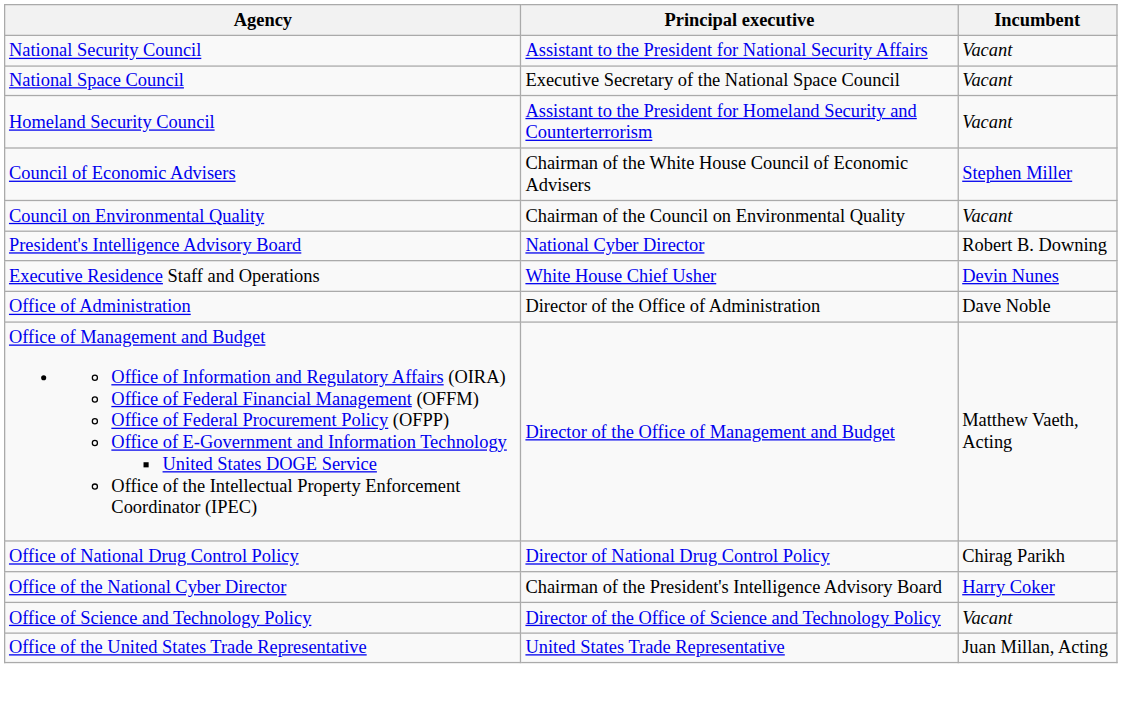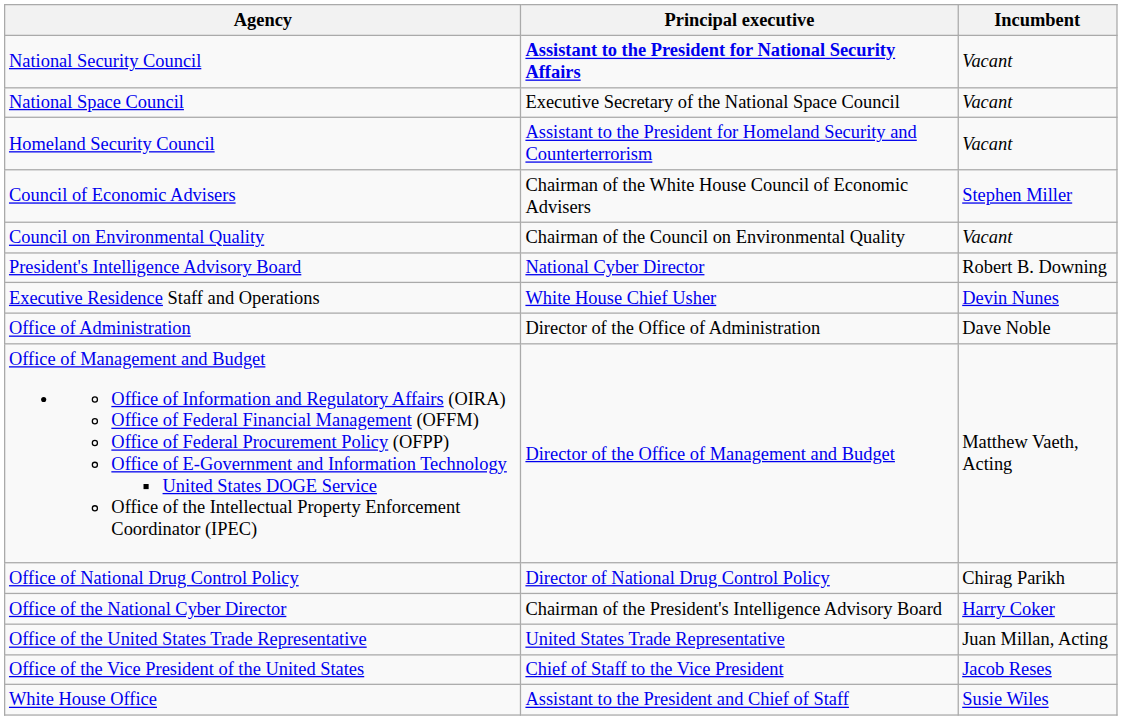 <table class=wikitable style="font-size:90%;">
 <tr>
 <th>Agency</th>
 <th>Principal executive</th>
 <th>Incumbent</th>
 </tr>
 <tr>
 <td><a href='#'>National Security Council</a></td>
-<td><a href='#'>Assistant to the President for National Security Affairs</a></td>
+<td><strong><a href='#'>Assistant to the President for National Security Affairs</a></strong></td>
 <td><em>Vacant</em></td>
 </tr>
 <tr>
 <td><a href='#'>National Space Council</a></td>
 <td>Executive Secretary of the National Space Council</td>
 <td><em>Vacant</em></td>
 </tr>
 <tr>
 <td><a href='#'>Homeland Security Council</a></td>
 <td><a href='#'>Assistant to the President for Homeland Security and Counterterrorism</a></td>
 <td><em>Vacant</em></td>
 </tr>
 <tr>
 <td><a href='#'>Council of Economic Advisers</a></td>
 <td>Chairman of the White House Council of Economic Advisers</td>
 <td><a href='#'>Stephen Miller</a></td>
 </tr>
 <tr>
 <td><a href='#'>Council on Environmental Quality</a></td>
 <td>Chairman of the Council on Environmental Quality</td>
 <td><em>Vacant</em></td>
 </tr>
 <tr>
 <td><a href='#'>President's Intelligence Advisory Board</a></td>
 <td><a href='#'>National Cyber Director</a></td>
 <td>Robert B. Downing</td>
 </tr>
 <tr>
 <td><a href='#'>Executive Residence</a> Staff and Operations</td>
 <td><a href='#'>White House Chief Usher</a></td>
 <td><a href='#'>Devin Nunes</a></td>
 </tr>
 <tr>
 <td><a href='#'>Office of Administration</a></td>
 <td>Director of the Office of Administration</td>
 <td>Dave Noble</td>
 </tr>
 <tr>
 <td><a href='#'>Office of Management and Budget</a><br><ul><li><ul><li><a href='#'>Office of Information and Regulatory Affairs</a> (OIRA)</li><li><a href='#'>Office of Federal Financial Management</a> (OFFM)</li><li><a href='#'>Office of Federal Procurement Policy</a> (OFPP)</li><li><a href='#'>Office of E-Government and Information Technology</a><ul><li><a href='#'>United States DOGE Service</a></li></ul></li><li>Office of the Intellectual Property Enforcement Coordinator (IPEC)</li></ul></li></ul></td>
 <td><a href='#'>Director of the Office of Management and Budget</a></td>
 <td>Matthew Vaeth, Acting</td>
 </tr>
 <tr>
 <td><a href='#'>Office of National Drug Control Policy</a></td>
 <td><a href='#'>Director of National Drug Control Policy</a></td>
 <td>Chirag Parikh</td>
 </tr>
 <tr>
 <td><a href='#'>Office of the National Cyber Director</a></td>
 <td>Chairman of the President's Intelligence Advisory Board</td>
 <td><a href='#'>Harry Coker</a></td>
 </tr>
 <tr>
-<td><a href='#'>Office of Science and Technology Policy</a></td>
-<td><a href='#'>Director of the Office of Science and Technology Policy</a></td>
-<td><em>Vacant</em></td>
-</tr>
-<tr>
 <td><a href='#'>Office of the United States Trade Representative</a></td>
 <td><a href='#'>United States Trade Representative</a></td>
 <td>Juan Millan, Acting</td>
 </tr>
+<tr>
+<td><a href='#'>Office of the Vice President of the United States</a></td>
+<td><a href='#'>Chief of Staff to the Vice President</a></td>
+<td><a href='#'>Jacob Reses</a></td>
+</tr>
+<tr>
+<td><a href='#'>White House Office</a></td>
+<td><a href='#'>Assistant to the President and Chief of Staff</a></td>
+<td><a href='#'>Susie Wiles</a></td>
+</tr>
 </table>
